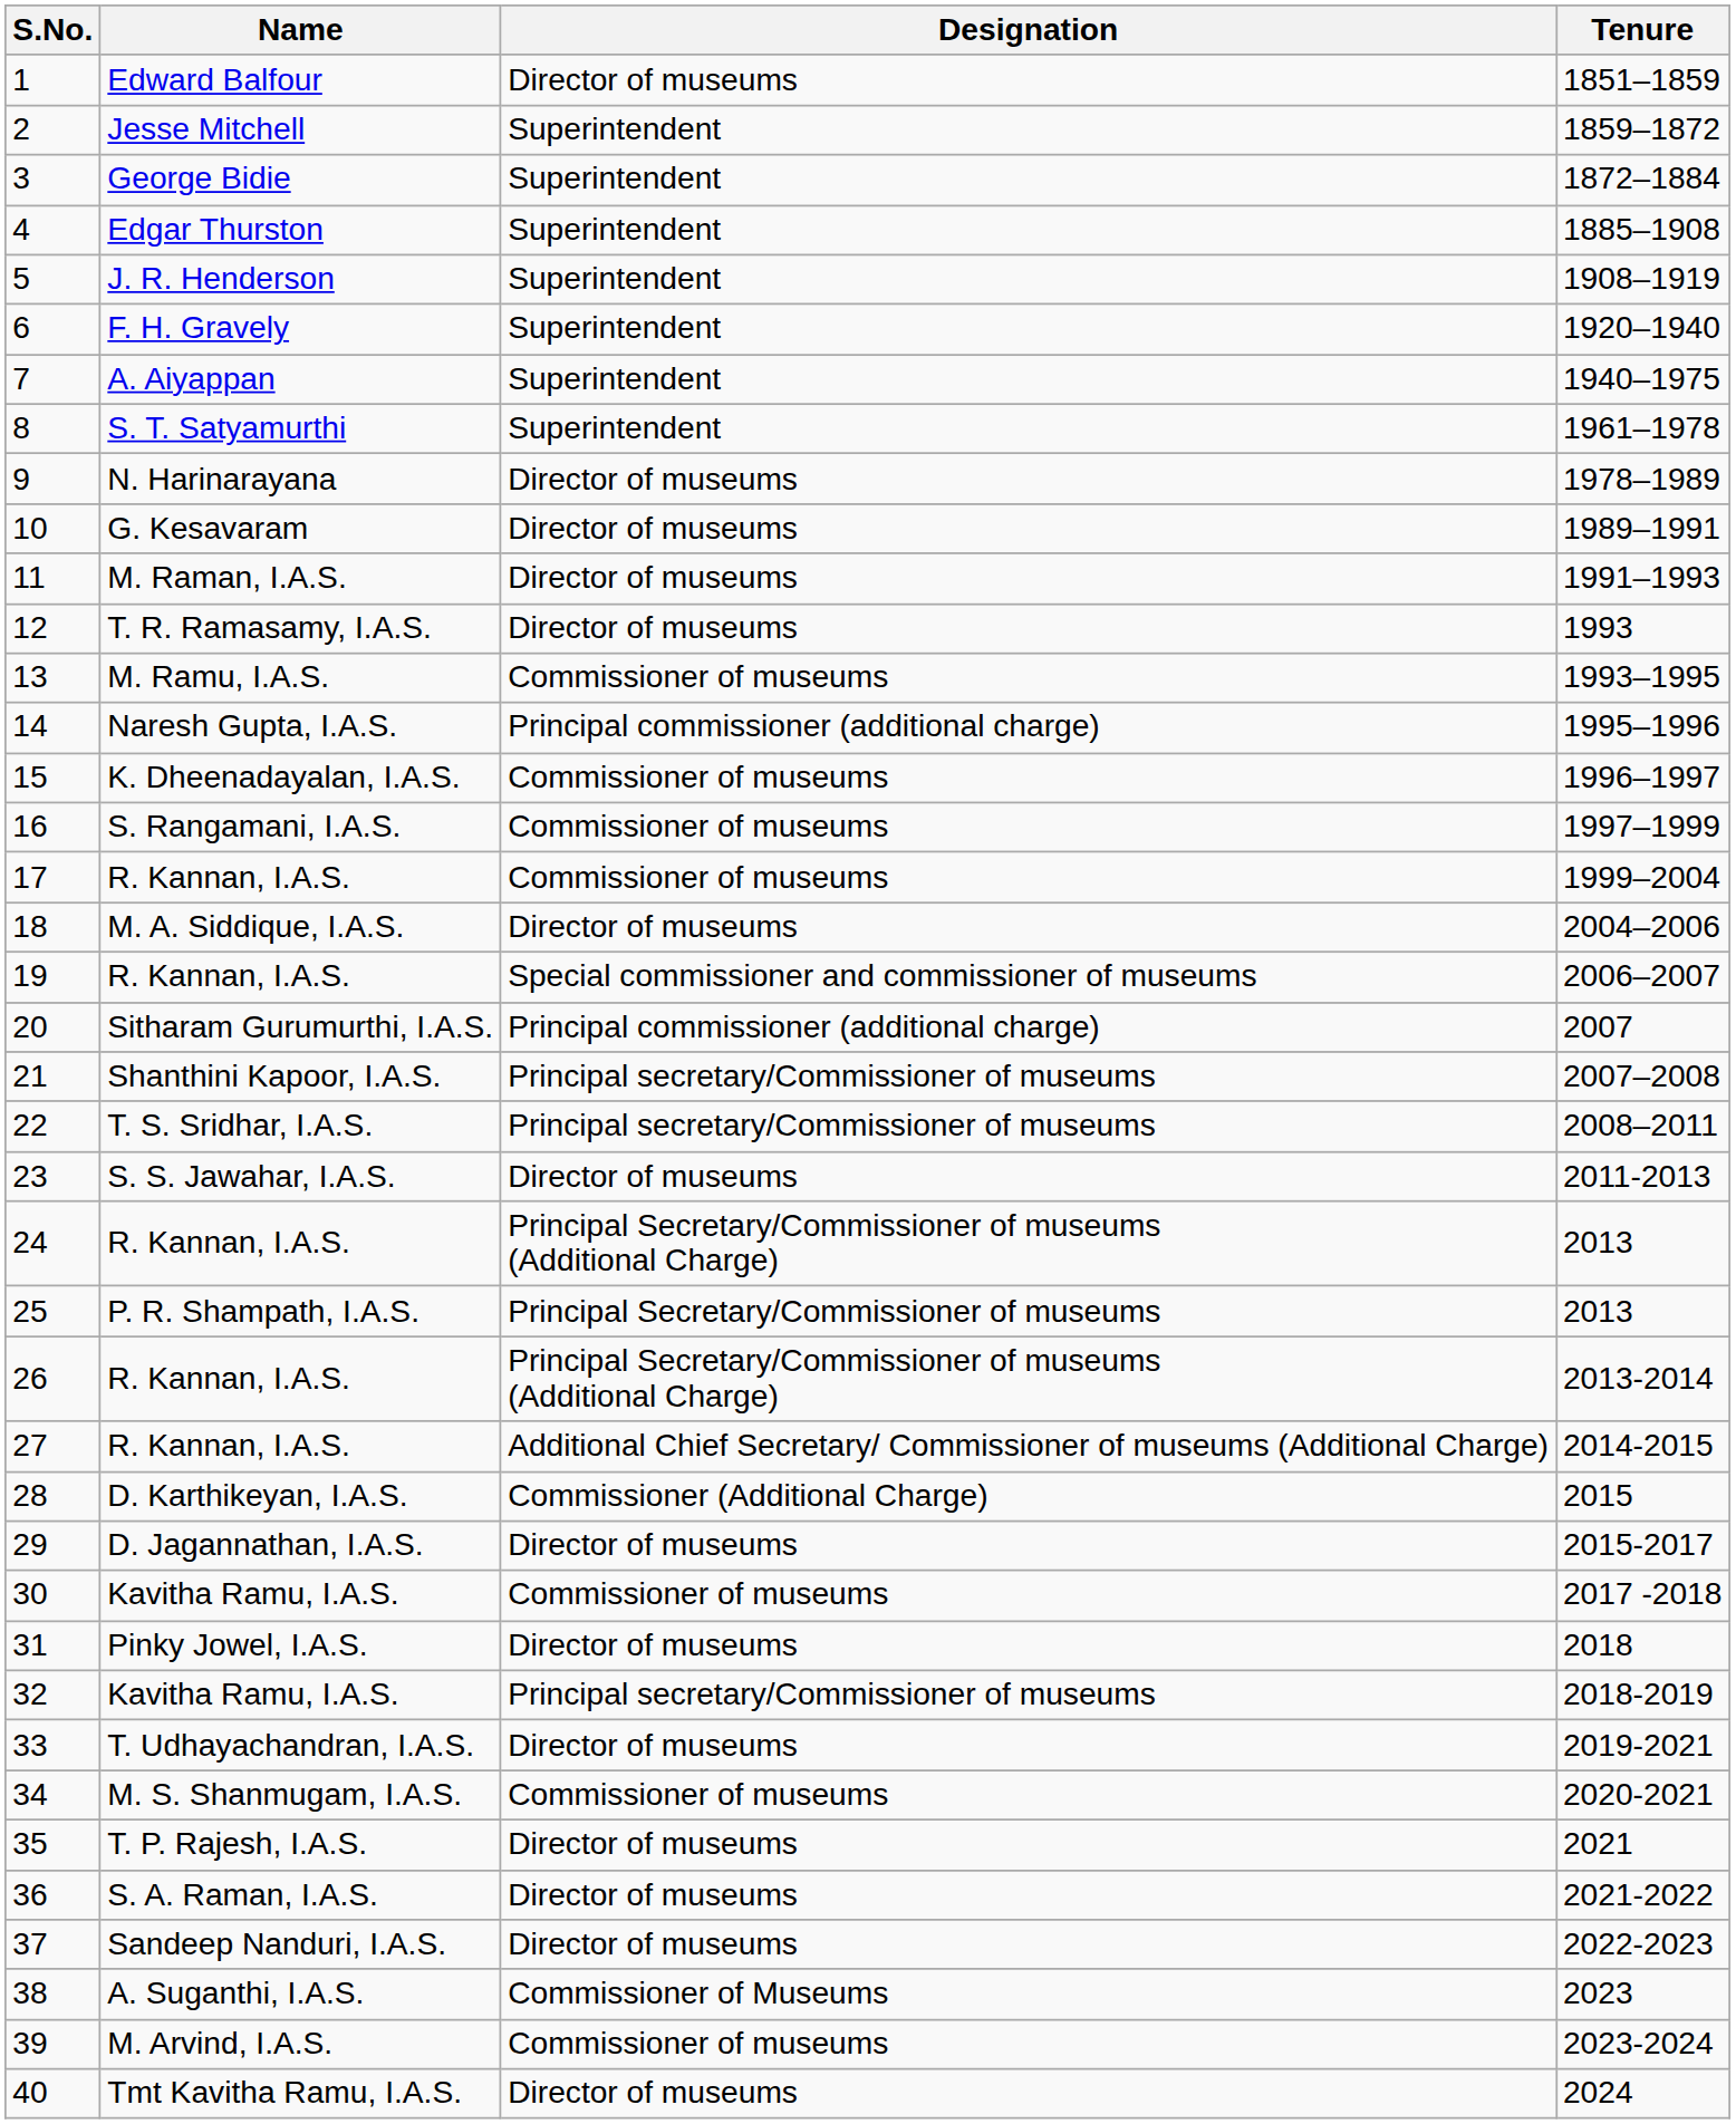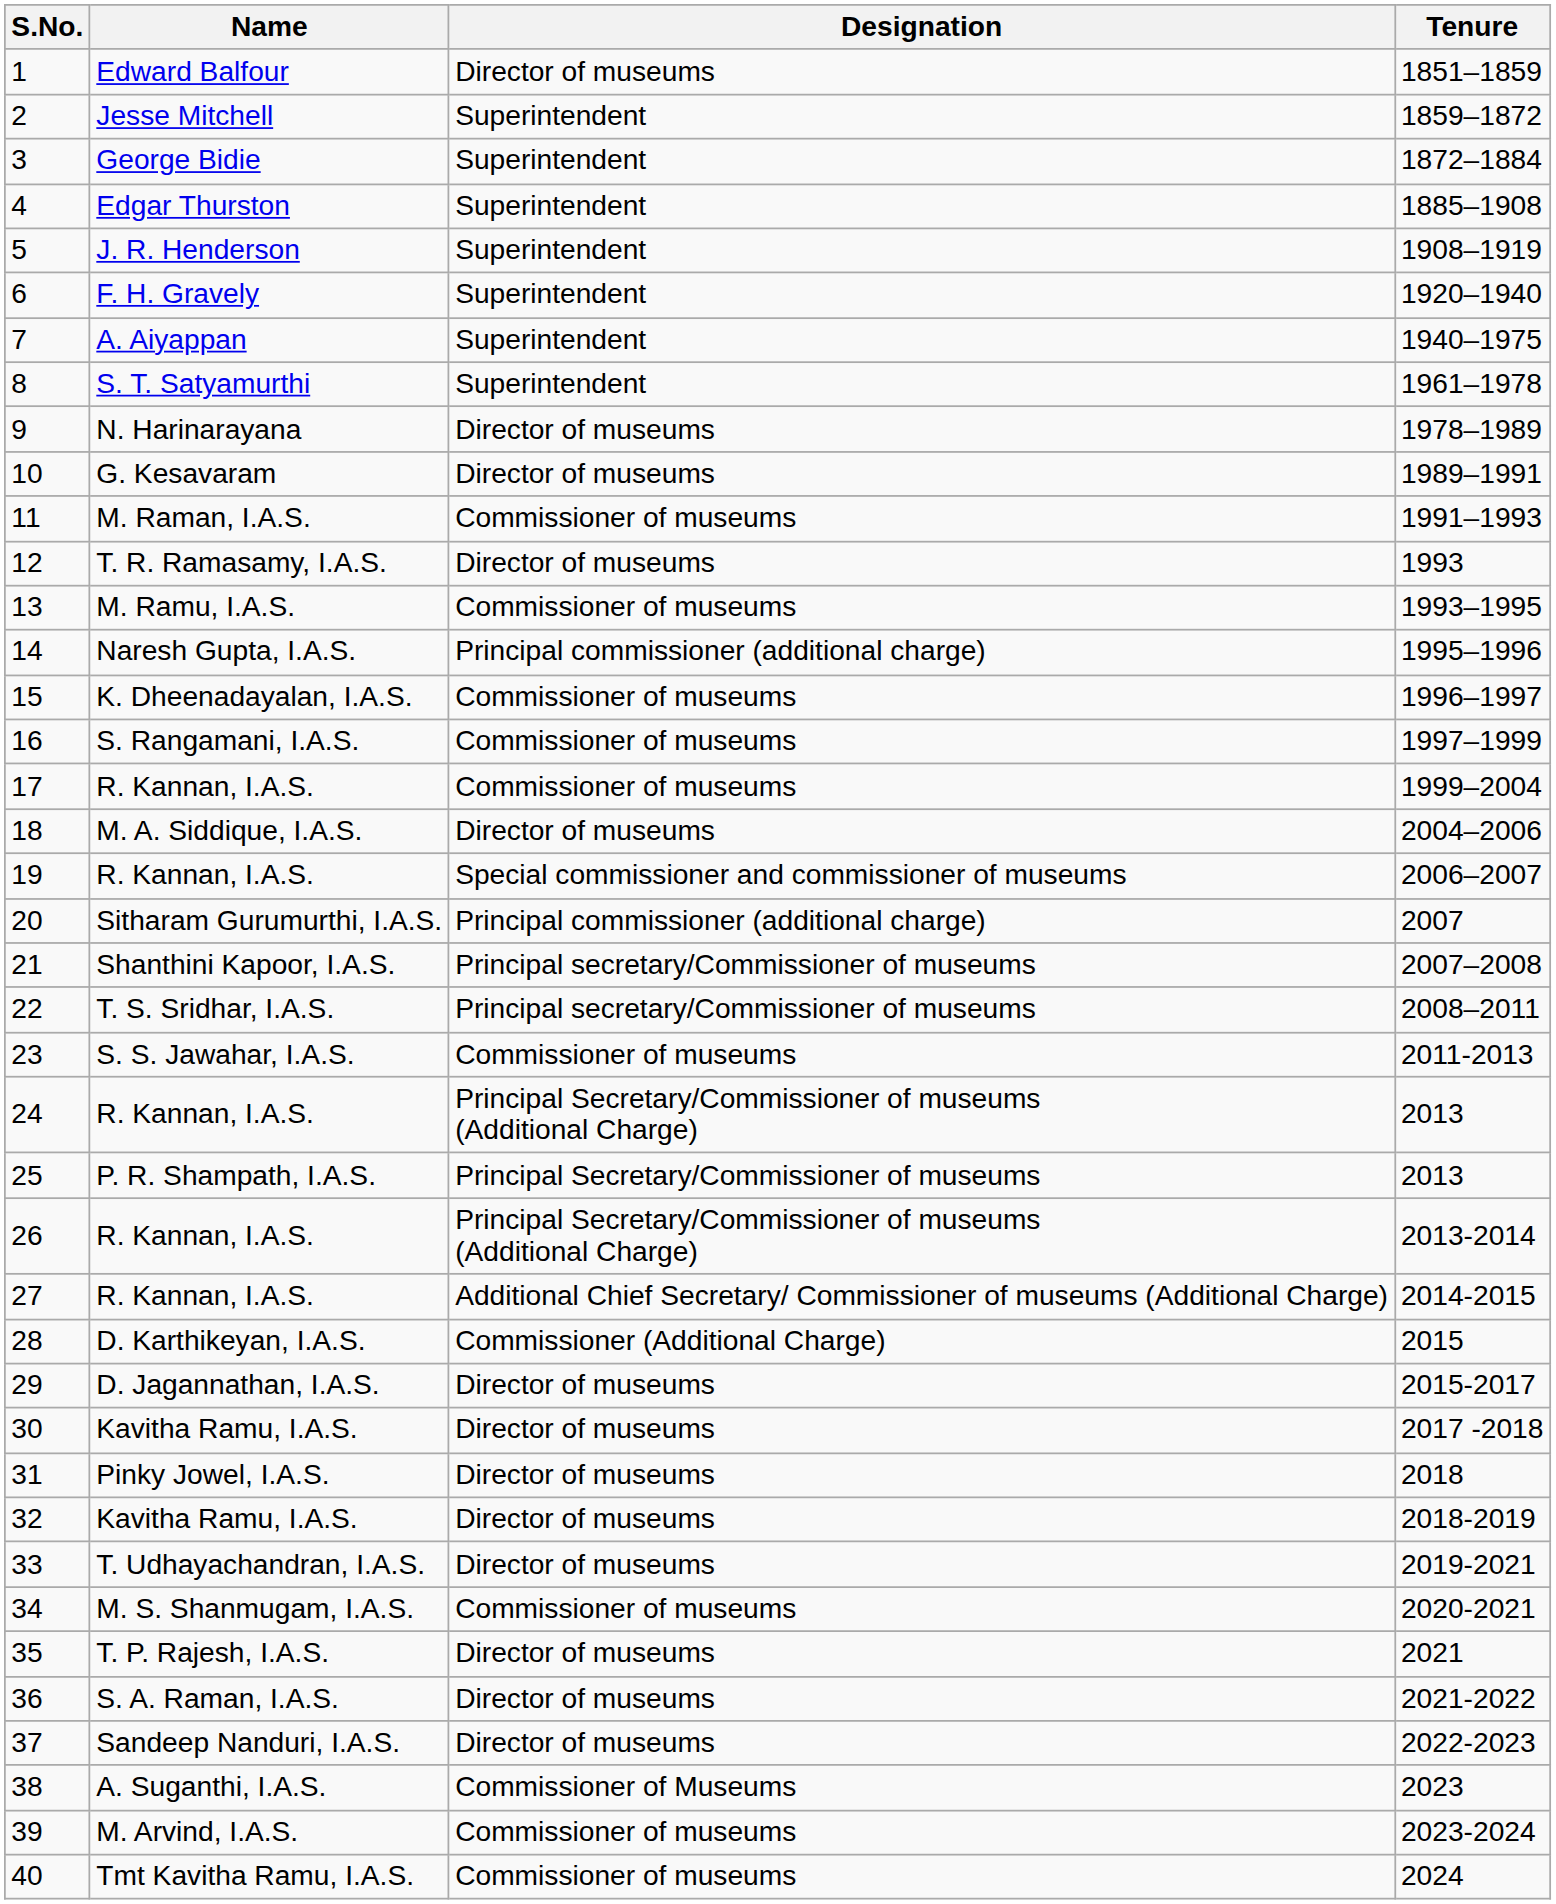 <table class="wikitable">
 <tr>
 <th>S.No.</th>
 <th>Name</th>
 <th>Designation</th>
 <th>Tenure</th>
 </tr>
 <tr>
 <td>1</td>
 <td><a href='#'>Edward Balfour</a></td>
 <td>Director of museums</td>
 <td>1851–1859</td>
 </tr>
 <tr>
 <td>2</td>
 <td><a href='#'>Jesse Mitchell</a></td>
 <td>Superintendent</td>
 <td>1859–1872</td>
 </tr>
 <tr>
 <td>3</td>
 <td><a href='#'>George Bidie</a></td>
 <td>Superintendent</td>
 <td>1872–1884</td>
 </tr>
 <tr>
 <td>4</td>
 <td><a href='#'>Edgar Thurston</a></td>
 <td>Superintendent</td>
 <td>1885–1908</td>
 </tr>
 <tr>
 <td>5</td>
 <td><a href='#'>J. R. Henderson</a></td>
 <td>Superintendent</td>
 <td>1908–1919</td>
 </tr>
 <tr>
 <td>6</td>
 <td><a href='#'>F. H. Gravely</a></td>
 <td>Superintendent</td>
 <td>1920–1940</td>
 </tr>
 <tr>
 <td>7</td>
 <td><a href='#'>A. Aiyappan</a></td>
 <td>Superintendent</td>
 <td>1940–1975</td>
 </tr>
 <tr>
 <td>8</td>
 <td><a href='#'>S. T. Satyamurthi</a></td>
 <td>Superintendent</td>
 <td>1961–1978</td>
 </tr>
 <tr>
 <td>9</td>
 <td>N. Harinarayana</td>
 <td>Director of museums</td>
 <td>1978–1989</td>
 </tr>
 <tr>
 <td>10</td>
 <td>G. Kesavaram</td>
 <td>Director of museums</td>
 <td>1989–1991</td>
 </tr>
 <tr>
 <td>11</td>
 <td>M. Raman, I.A.S.</td>
-<td>Director of museums</td>
+<td>Commissioner of museums</td>
 <td>1991–1993</td>
 </tr>
 <tr>
 <td>12</td>
 <td>T. R. Ramasamy, I.A.S.</td>
 <td>Director of museums</td>
 <td>1993</td>
 </tr>
 <tr>
 <td>13</td>
 <td>M. Ramu, I.A.S.</td>
 <td>Commissioner of museums</td>
 <td>1993–1995</td>
 </tr>
 <tr>
 <td>14</td>
 <td>Naresh Gupta, I.A.S.</td>
 <td>Principal commissioner (additional charge)</td>
 <td>1995–1996</td>
 </tr>
 <tr>
 <td>15</td>
 <td>K. Dheenadayalan, I.A.S.</td>
 <td>Commissioner of museums</td>
 <td>1996–1997</td>
 </tr>
 <tr>
 <td>16</td>
 <td>S. Rangamani, I.A.S.</td>
 <td>Commissioner of museums</td>
 <td>1997–1999</td>
 </tr>
 <tr>
 <td>17</td>
 <td>R. Kannan, I.A.S.</td>
 <td>Commissioner of museums</td>
 <td>1999–2004</td>
 </tr>
 <tr>
 <td>18</td>
 <td>M. A. Siddique, I.A.S.</td>
 <td>Director of museums</td>
 <td>2004–2006</td>
 </tr>
 <tr>
 <td>19</td>
 <td>R. Kannan, I.A.S.</td>
 <td>Special commissioner and commissioner of museums</td>
 <td>2006–2007</td>
 </tr>
 <tr>
 <td>20</td>
 <td>Sitharam Gurumurthi, I.A.S.</td>
 <td>Principal commissioner (additional charge)</td>
 <td>2007</td>
 </tr>
 <tr>
 <td>21</td>
 <td>Shanthini Kapoor, I.A.S.</td>
 <td>Principal secretary/Commissioner of museums</td>
 <td>2007–2008</td>
 </tr>
 <tr>
 <td>22</td>
 <td>T. S. Sridhar, I.A.S.</td>
 <td>Principal secretary/Commissioner of museums</td>
 <td>2008–2011</td>
 </tr>
 <tr>
 <td>23</td>
 <td>S. S. Jawahar, I.A.S.</td>
-<td>Director of museums</td>
+<td>Commissioner of museums</td>
 <td>2011-2013</td>
 </tr>
 <tr>
 <td>24</td>
 <td>R. Kannan, I.A.S.</td>
 <td>Principal Secretary/Commissioner of museums<br>(Additional Charge)</td>
 <td>2013</td>
 </tr>
 <tr>
 <td>25</td>
 <td>P. R. Shampath, I.A.S.</td>
 <td>Principal Secretary/Commissioner of museums</td>
 <td>2013</td>
 </tr>
 <tr>
 <td>26</td>
 <td>R. Kannan, I.A.S.</td>
 <td>Principal Secretary/Commissioner of museums<br>(Additional Charge)</td>
 <td>2013-2014</td>
 </tr>
 <tr>
 <td>27</td>
 <td>R. Kannan, I.A.S.</td>
 <td>Additional Chief Secretary/ Commissioner of museums (Additional Charge)</td>
 <td>2014-2015</td>
 </tr>
 <tr>
 <td>28</td>
 <td>D. Karthikeyan, I.A.S.</td>
 <td>Commissioner (Additional Charge)</td>
 <td>2015</td>
 </tr>
 <tr>
 <td>29</td>
 <td>D. Jagannathan, I.A.S.</td>
 <td>Director of museums</td>
 <td>2015-2017</td>
 </tr>
 <tr>
 <td>30</td>
 <td>Kavitha Ramu, I.A.S.</td>
-<td>Commissioner of museums</td>
+<td>Director of museums</td>
 <td>2017 -2018</td>
 </tr>
 <tr>
 <td>31</td>
 <td>Pinky Jowel, I.A.S.</td>
 <td>Director of museums</td>
 <td>2018</td>
 </tr>
 <tr>
 <td>32</td>
 <td>Kavitha Ramu, I.A.S.</td>
-<td>Principal secretary/Commissioner of museums</td>
+<td>Director of museums</td>
 <td>2018-2019</td>
 </tr>
 <tr>
 <td>33</td>
 <td>T. Udhayachandran, I.A.S.</td>
 <td>Director of museums</td>
 <td>2019-2021</td>
 </tr>
 <tr>
 <td>34</td>
 <td>M. S. Shanmugam, I.A.S.</td>
 <td>Commissioner of museums</td>
 <td>2020-2021</td>
 </tr>
 <tr>
 <td>35</td>
 <td>T. P. Rajesh, I.A.S.</td>
 <td>Director of museums</td>
 <td>2021</td>
 </tr>
 <tr>
 <td>36</td>
 <td>S. A. Raman, I.A.S.</td>
 <td>Director of museums</td>
 <td>2021-2022</td>
 </tr>
 <tr>
 <td>37</td>
 <td>Sandeep Nanduri, I.A.S.</td>
 <td>Director of museums</td>
 <td>2022-2023</td>
 </tr>
 <tr>
 <td>38</td>
 <td>A. Suganthi, I.A.S.</td>
 <td>Commissioner of Museums</td>
 <td>2023</td>
 </tr>
 <tr>
 <td>39</td>
 <td>M. Arvind, I.A.S.</td>
 <td>Commissioner of museums</td>
 <td>2023-2024</td>
 </tr>
 <tr>
 <td>40</td>
 <td>Tmt Kavitha Ramu, I.A.S.</td>
-<td>Director of museums</td>
+<td>Commissioner of museums</td>
 <td>2024</td>
 </tr>
 </table>
